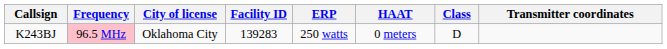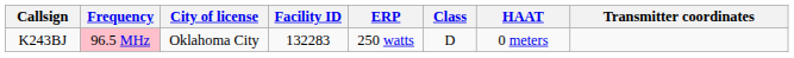 <table class="wikitable" style="margin: 1em auto 1em auto;text-align:center;">
 <tr>
 <th style="width:75px">Callsign</th>
 <th style="width:80px"><a href='#'>Frequency</a></th>
 <th style="width:110px"><a href='#'>City of license</a></th>
 <th style="width:80px"><a href='#'>Facility ID</a></th>
 <th style="width:75px"><a href='#'>ERP</a></th>
+<th style="width:50px"><a href='#'>Class</a></th>
 <th style="width:95px"><a href='#'>HAAT</a></th>
-<th style="width:50px"><a href='#'>Class</a></th>
 <th style="width:230px">Transmitter coordinates</th>
 </tr>
 <tr>
 <td>K243BJ</td>
 <td style="background: pink;">96.5 <a href='#'>MHz</a></td>
 <td>Oklahoma City</td>
-<td>139283</td>
+<td>132283</td>
 <td>250 <a href='#'>watts</a></td>
+<td>D</td>
 <td>0 <a href='#'>meters</a></td>
-<td>D</td>
 <td></td>
 </tr>
 </table>
